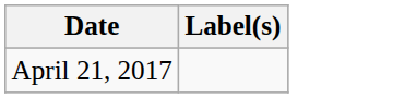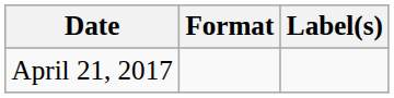 <table class="wikitable">
 <tr>
 <th>Date</th>
+<th>Format</th>
 <th>Label(s)</th>
 </tr>
 <tr>
 <td>April 21, 2017</td>
 <td></td>
+<td></td>
 </tr>
 </table>
